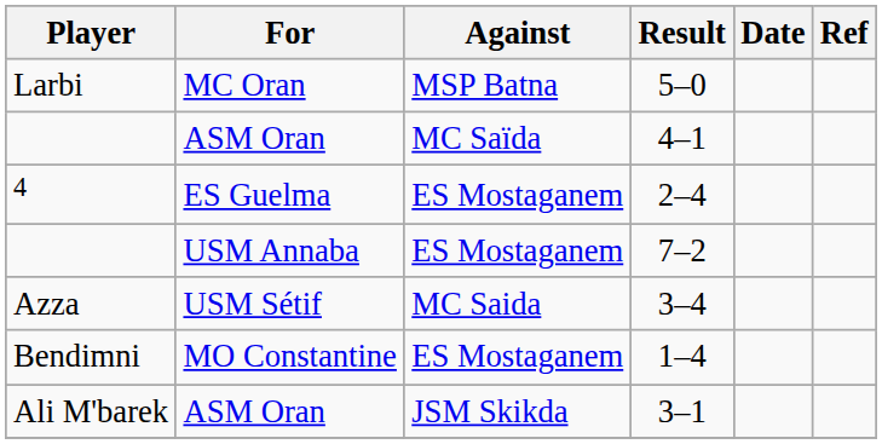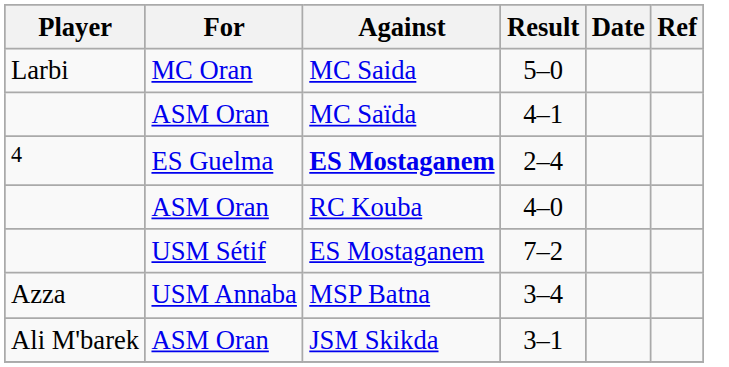 <table class="wikitable" style="font-size: 95%;">
 <tr>
 <th>Player</th>
 <th>For</th>
 <th>Against</th>
 <th style="text-align:center">Result</th>
 <th>Date</th>
 <th>Ref</th>
 </tr>
 <tr>
 <td> Larbi</td>
 <td><a href='#'>MC Oran</a></td>
-<td><a href='#'>MSP Batna</a></td>
+<td><a href='#'>MC Saida</a></td>
 <td style="text-align:center;">5–0</td>
 <td></td>
 <td></td>
 </tr>
 <tr>
 <td> </td>
 <td><a href='#'>ASM Oran</a></td>
 <td><a href='#'>MC Saïda</a></td>
 <td style="text-align:center;">4–1</td>
 <td></td>
 <td></td>
 </tr>
 <tr>
 <td> <sup>4</sup></td>
 <td><a href='#'>ES Guelma</a></td>
-<td><a href='#'>ES Mostaganem</a></td>
+<td><strong><a href='#'>ES Mostaganem</a></strong></td>
 <td style="text-align:center;">2–4</td>
 <td></td>
 <td></td>
 </tr>
 <tr>
 <td> </td>
-<td><a href='#'>USM Annaba</a></td>
+<td><a href='#'>ASM Oran</a></td>
+<td><a href='#'>RC Kouba</a></td>
+<td style="text-align:center;">4–0</td>
+<td></td>
+<td></td>
+</tr>
+<tr>
+<td> </td>
+<td><a href='#'>USM Sétif</a></td>
 <td><a href='#'>ES Mostaganem</a></td>
 <td style="text-align:center;">7–2</td>
 <td></td>
 <td></td>
 </tr>
 <tr>
 <td> Azza</td>
-<td><a href='#'>USM Sétif</a></td>
-<td><a href='#'>MC Saida</a></td>
+<td><a href='#'>USM Annaba</a></td>
+<td><a href='#'>MSP Batna</a></td>
 <td style="text-align:center;">3–4</td>
-<td></td>
-<td></td>
-</tr>
-<tr>
-<td> Bendimni</td>
-<td><a href='#'>MO Constantine</a></td>
-<td><a href='#'>ES Mostaganem</a></td>
-<td style="text-align:center;">1–4</td>
 <td></td>
 <td></td>
 </tr>
 <tr>
 <td> Ali M'barek</td>
 <td><a href='#'>ASM Oran</a></td>
 <td><a href='#'>JSM Skikda</a></td>
 <td style="text-align:center;">3–1</td>
 <td></td>
 <td></td>
 </tr>
 <tr>
 </tr>
 </table>
